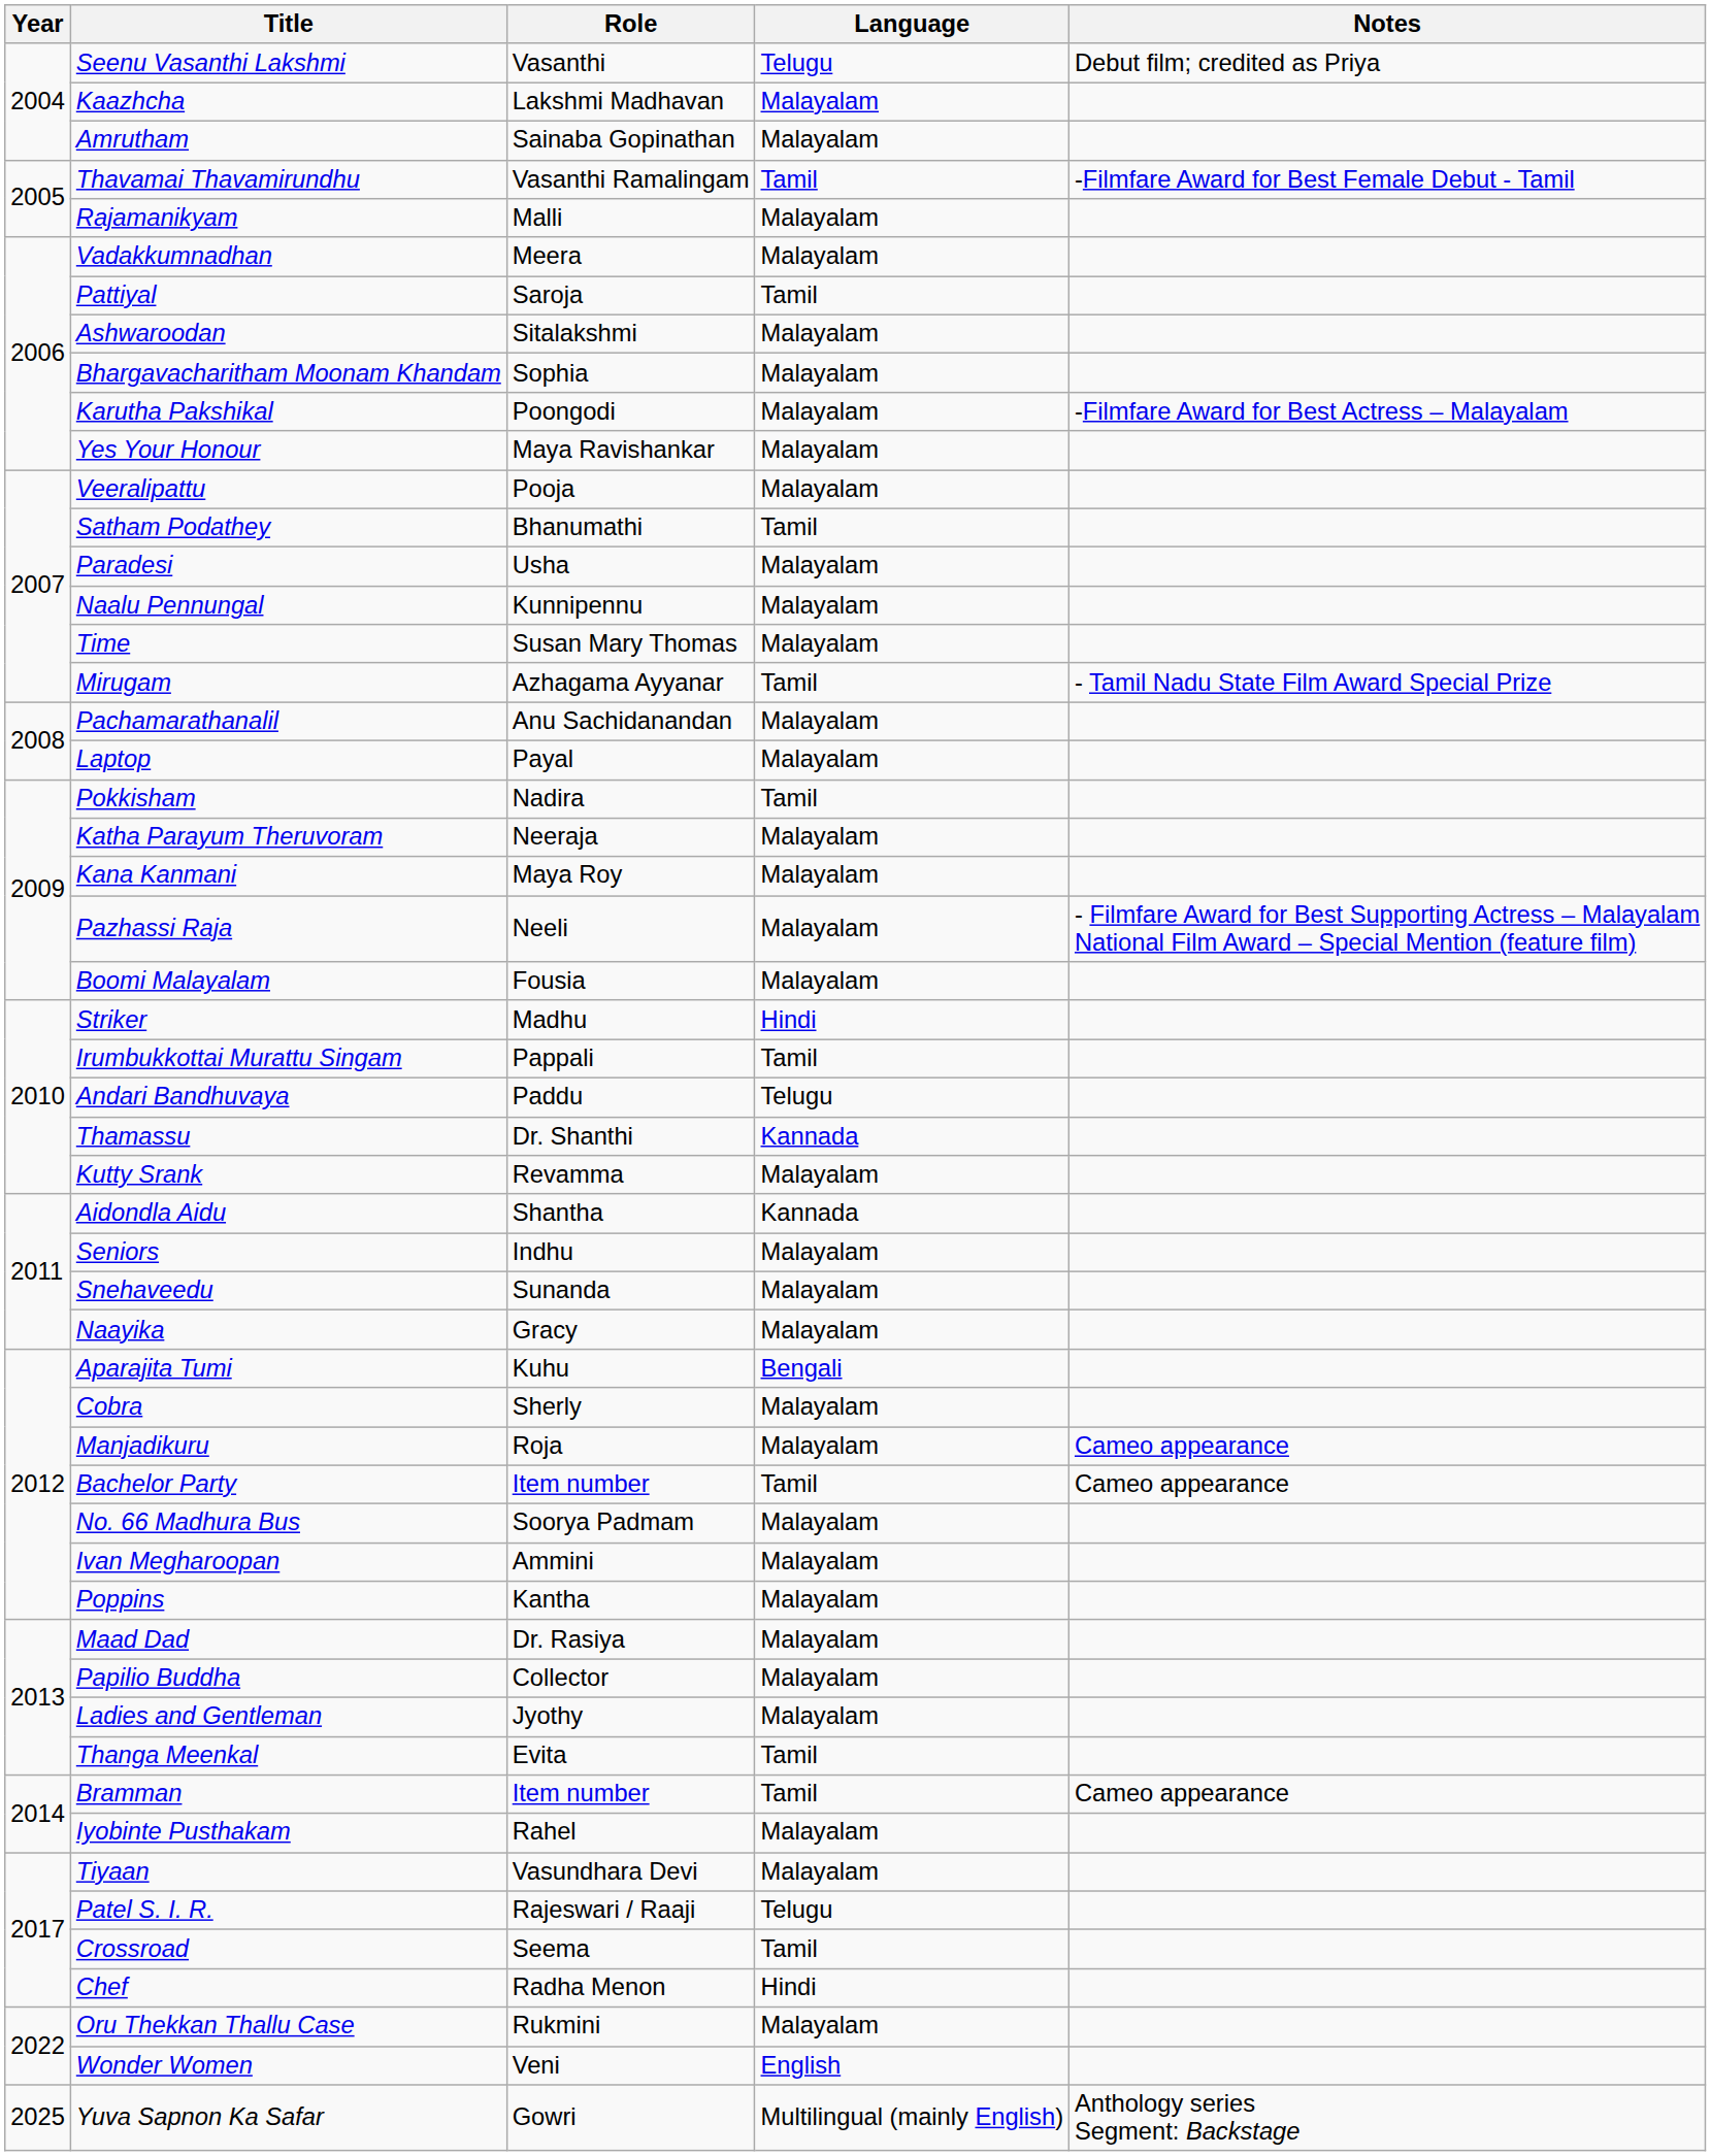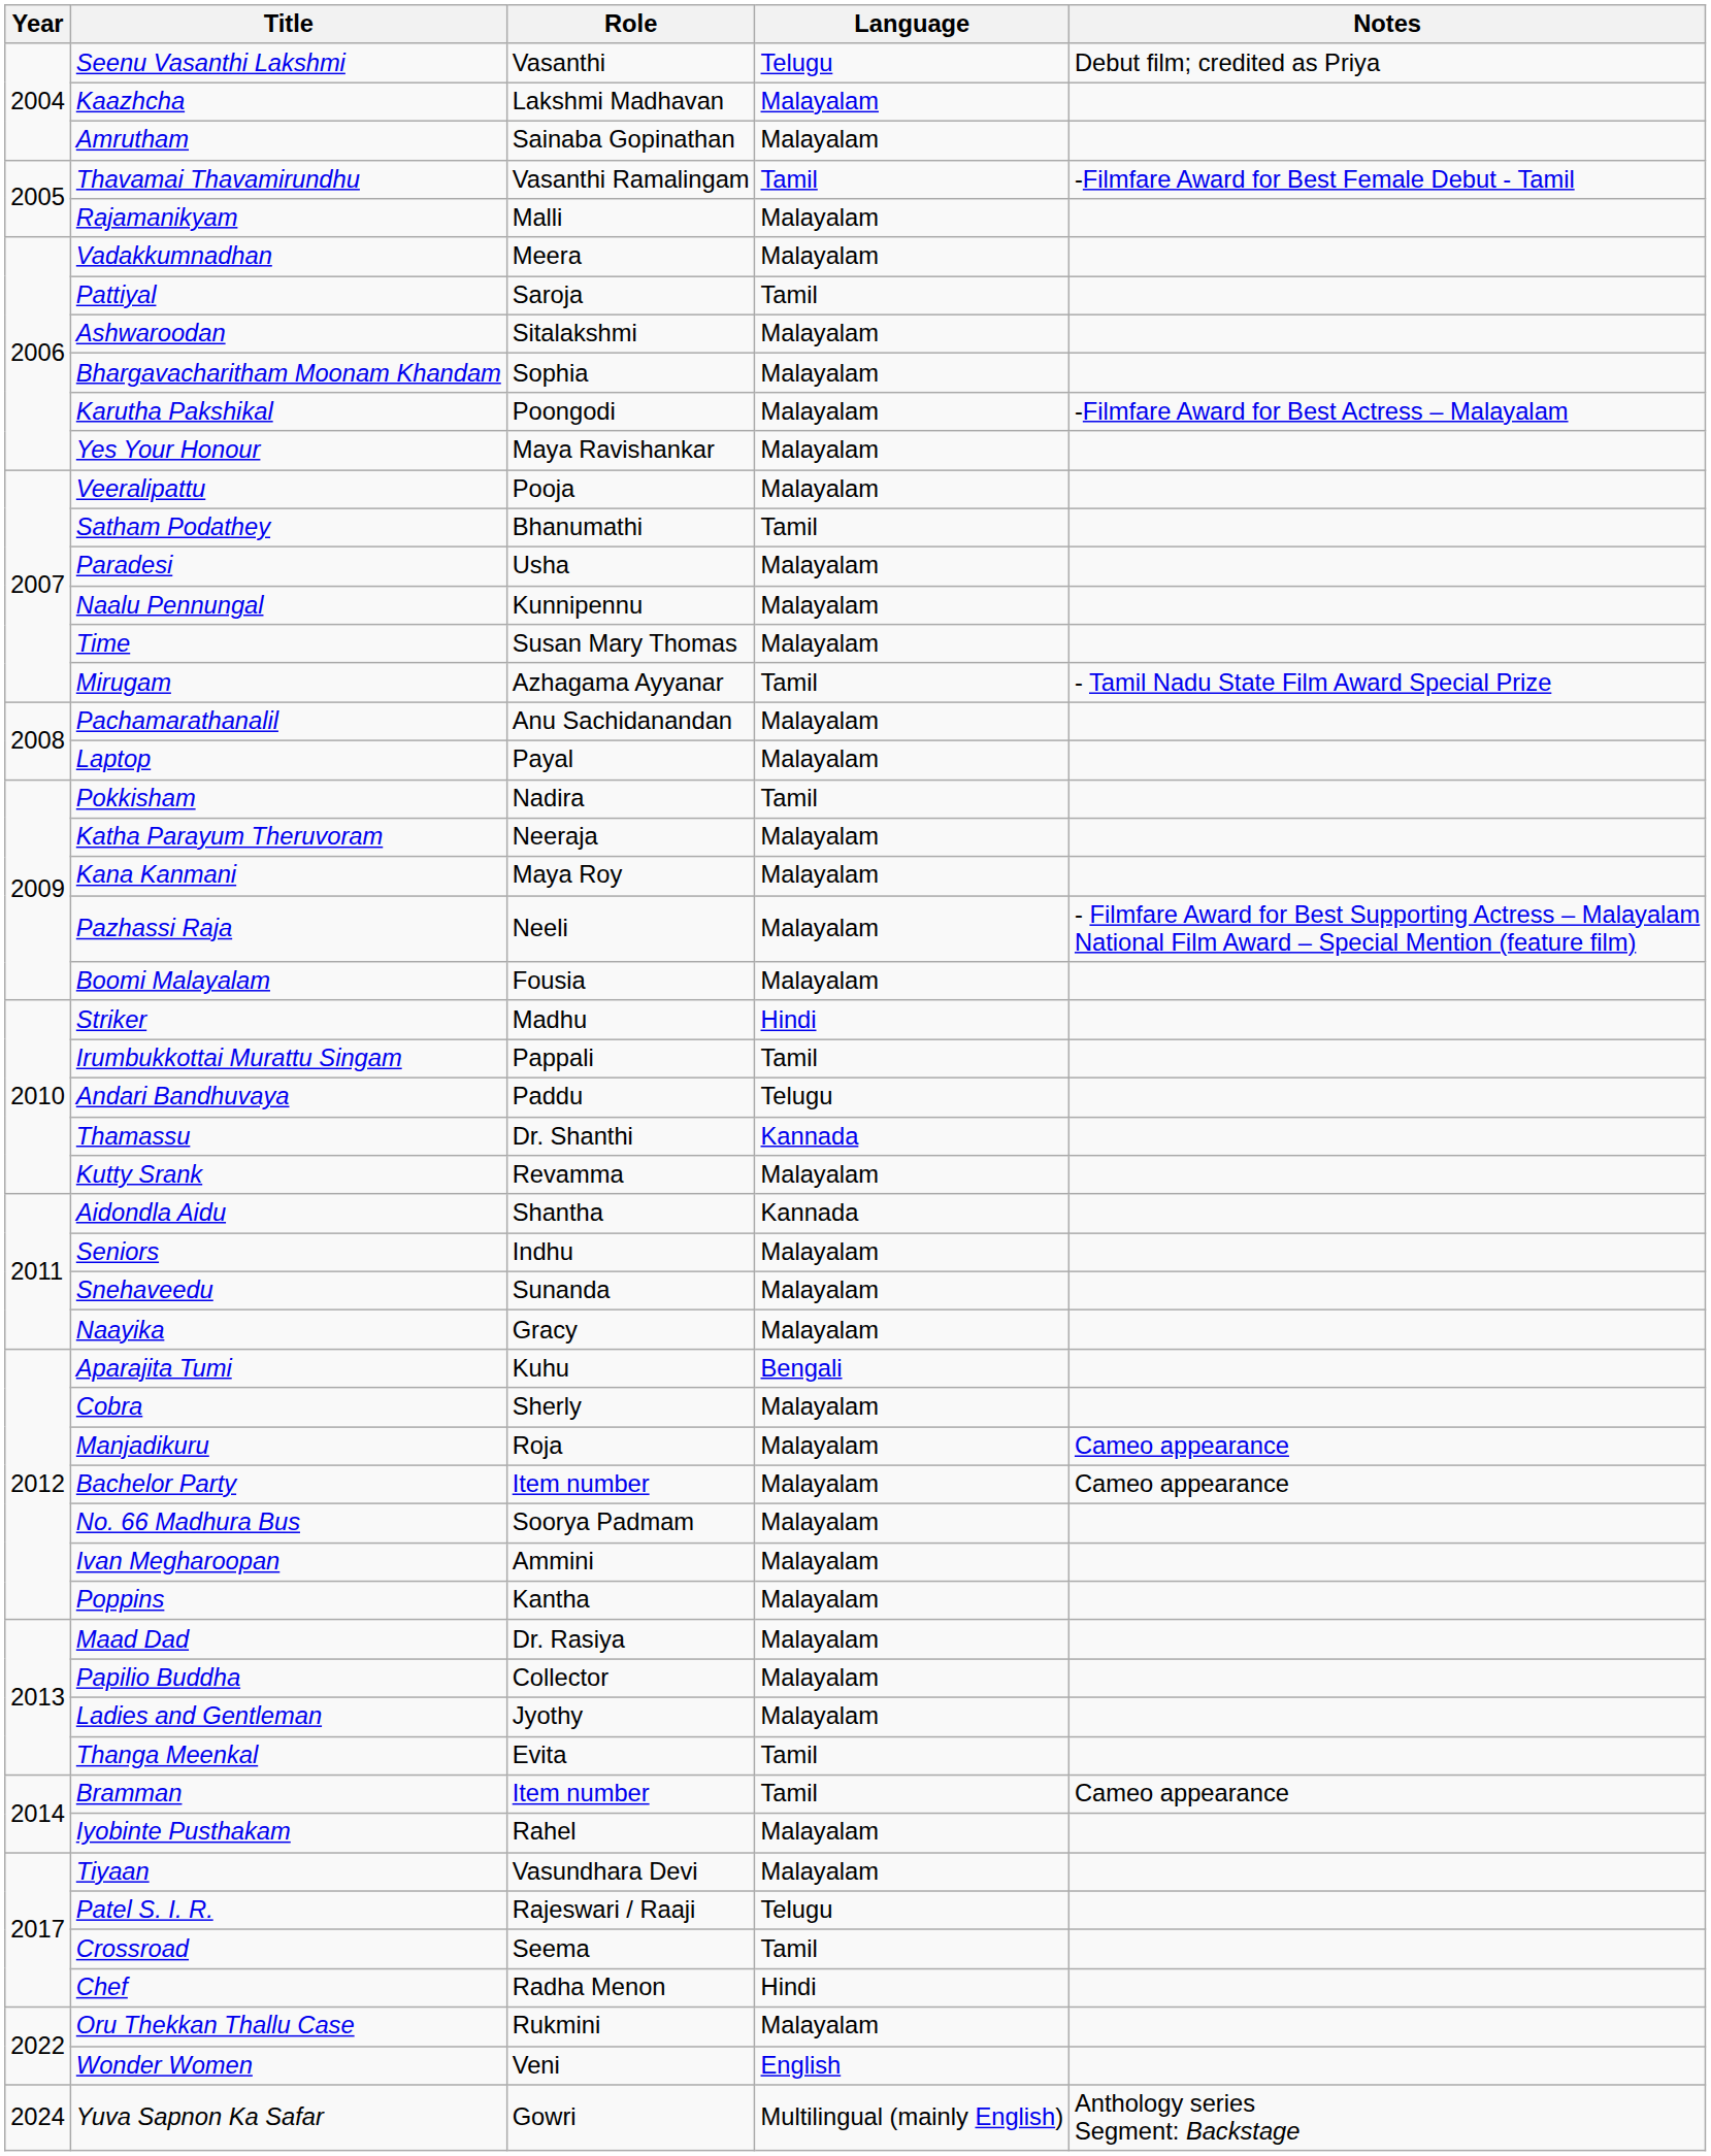 <table class="wikitable sortable">
 <tr>
 <th>Year</th>
 <th>Title</th>
 <th>Role</th>
 <th>Language</th>
 <th>Notes</th>
 </tr>
 <tr>
 <td rowspan=3>2004</td>
 <td><em><a href='#'>Seenu Vasanthi Lakshmi</a></em></td>
 <td>Vasanthi</td>
 <td><a href='#'>Telugu</a></td>
 <td>Debut film; credited as Priya</td>
 </tr>
 <tr>
 <td><em><a href='#'>Kaazhcha</a></em></td>
 <td>Lakshmi Madhavan</td>
 <td><a href='#'>Malayalam</a></td>
 <td></td>
 </tr>
 <tr>
 <td><em><a href='#'>Amrutham</a></em></td>
 <td>Sainaba Gopinathan</td>
 <td>Malayalam</td>
 <td></td>
 </tr>
 <tr>
 <td rowspan=2>2005</td>
 <td><em><a href='#'>Thavamai Thavamirundhu</a></em></td>
 <td>Vasanthi Ramalingam</td>
 <td><a href='#'>Tamil</a></td>
 <td> -<a href='#'>Filmfare Award for Best Female Debut - Tamil</a></td>
 </tr>
 <tr>
 <td><em><a href='#'>Rajamanikyam</a></em></td>
 <td>Malli</td>
 <td>Malayalam</td>
 <td></td>
 </tr>
 <tr>
 <td rowspan=6>2006</td>
 <td><em><a href='#'>Vadakkumnadhan</a></em></td>
 <td>Meera</td>
 <td>Malayalam</td>
 <td></td>
 </tr>
 <tr>
 <td><em><a href='#'>Pattiyal</a></em></td>
 <td>Saroja</td>
 <td>Tamil</td>
 <td></td>
 </tr>
 <tr>
 <td><em><a href='#'>Ashwaroodan</a></em></td>
 <td>Sitalakshmi</td>
 <td>Malayalam</td>
 <td></td>
 </tr>
 <tr>
 <td><em><a href='#'>Bhargavacharitham Moonam Khandam</a></em></td>
 <td>Sophia</td>
 <td>Malayalam</td>
 <td></td>
 </tr>
 <tr>
 <td><em><a href='#'>Karutha Pakshikal</a></em></td>
 <td>Poongodi</td>
 <td>Malayalam</td>
 <td> -<a href='#'>Filmfare Award for Best Actress – Malayalam</a></td>
 </tr>
 <tr>
 <td><em><a href='#'>Yes Your Honour</a></em></td>
 <td>Maya Ravishankar</td>
 <td>Malayalam</td>
 <td></td>
 </tr>
 <tr>
 <td rowspan=6>2007</td>
 <td><em><a href='#'>Veeralipattu</a></em></td>
 <td>Pooja</td>
 <td>Malayalam</td>
 <td></td>
 </tr>
 <tr>
 <td><em><a href='#'>Satham Podathey</a></em></td>
 <td>Bhanumathi</td>
 <td>Tamil</td>
 <td></td>
 </tr>
 <tr>
 <td><em><a href='#'>Paradesi</a></em></td>
 <td>Usha</td>
 <td>Malayalam</td>
 <td></td>
 </tr>
 <tr>
 <td><em><a href='#'>Naalu Pennungal</a></em></td>
 <td>Kunnipennu</td>
 <td>Malayalam</td>
 <td></td>
 </tr>
 <tr>
 <td><em><a href='#'>Time</a></em></td>
 <td>Susan Mary Thomas</td>
 <td>Malayalam</td>
 <td></td>
 </tr>
 <tr>
 <td><em><a href='#'>Mirugam</a></em></td>
 <td>Azhagama Ayyanar</td>
 <td>Tamil</td>
 <td> - <a href='#'>Tamil Nadu State Film Award Special Prize</a></td>
 </tr>
 <tr>
 <td rowspan=2>2008</td>
 <td><em><a href='#'>Pachamarathanalil</a></em></td>
 <td>Anu Sachidanandan</td>
 <td>Malayalam</td>
 <td></td>
 </tr>
 <tr>
 <td><em><a href='#'>Laptop</a></em></td>
 <td>Payal</td>
 <td>Malayalam</td>
 <td></td>
 </tr>
 <tr>
 <td rowspan=5>2009</td>
 <td><em><a href='#'>Pokkisham</a></em></td>
 <td>Nadira</td>
 <td>Tamil</td>
 <td></td>
 </tr>
 <tr>
 <td><em><a href='#'>Katha Parayum Theruvoram</a></em></td>
 <td>Neeraja</td>
 <td>Malayalam</td>
 <td></td>
 </tr>
 <tr>
 <td><em><a href='#'>Kana Kanmani</a></em></td>
 <td>Maya Roy</td>
 <td>Malayalam</td>
 <td></td>
 </tr>
 <tr>
 <td><em><a href='#'>Pazhassi Raja</a></em></td>
 <td>Neeli</td>
 <td>Malayalam</td>
 <td> - <a href='#'>Filmfare Award for Best Supporting Actress – Malayalam</a><br><a href='#'>National Film Award – Special Mention (feature film)</a></td>
 </tr>
 <tr>
 <td><em><a href='#'>Boomi Malayalam</a></em></td>
 <td>Fousia</td>
 <td>Malayalam</td>
 <td></td>
 </tr>
 <tr>
 <td rowspan=5>2010</td>
 <td><em><a href='#'>Striker</a></em></td>
 <td>Madhu</td>
 <td><a href='#'>Hindi</a></td>
 <td></td>
 </tr>
 <tr>
 <td><em><a href='#'>Irumbukkottai Murattu Singam</a></em></td>
 <td>Pappali</td>
 <td>Tamil</td>
 <td></td>
 </tr>
 <tr>
 <td><em><a href='#'>Andari Bandhuvaya</a></em></td>
 <td>Paddu</td>
 <td>Telugu</td>
 <td></td>
 </tr>
 <tr>
 <td><em><a href='#'>Thamassu</a></em></td>
 <td>Dr. Shanthi</td>
 <td><a href='#'>Kannada</a></td>
 <td></td>
 </tr>
 <tr>
 <td><em><a href='#'>Kutty Srank</a></em></td>
 <td>Revamma</td>
 <td>Malayalam</td>
 <td></td>
 </tr>
 <tr>
 <td rowspan=4>2011</td>
 <td><em><a href='#'>Aidondla Aidu</a></em></td>
 <td>Shantha</td>
 <td>Kannada</td>
 <td></td>
 </tr>
 <tr>
 <td><em><a href='#'>Seniors</a></em></td>
 <td>Indhu</td>
 <td>Malayalam</td>
 <td></td>
 </tr>
 <tr>
 <td><em><a href='#'>Snehaveedu</a></em></td>
 <td>Sunanda</td>
 <td>Malayalam</td>
 <td></td>
 </tr>
 <tr>
 <td><em><a href='#'>Naayika</a></em></td>
 <td>Gracy</td>
 <td>Malayalam</td>
 <td></td>
 </tr>
 <tr>
 <td rowspan=7>2012</td>
 <td><em><a href='#'>Aparajita Tumi</a></em></td>
 <td>Kuhu</td>
 <td><a href='#'>Bengali</a></td>
 <td></td>
 </tr>
 <tr>
 <td><em><a href='#'>Cobra</a></em></td>
 <td>Sherly</td>
 <td>Malayalam</td>
 <td></td>
 </tr>
 <tr>
 <td><em><a href='#'>Manjadikuru</a></em></td>
 <td>Roja</td>
 <td>Malayalam</td>
 <td><a href='#'>Cameo appearance</a></td>
 </tr>
 <tr>
 <td><em><a href='#'>Bachelor Party</a></em></td>
 <td><a href='#'>Item number</a></td>
-<td>Tamil</td>
+<td>Malayalam</td>
 <td>Cameo appearance</td>
 </tr>
 <tr>
 <td><em><a href='#'>No. 66 Madhura Bus</a></em></td>
 <td>Soorya Padmam</td>
 <td>Malayalam</td>
 <td></td>
 </tr>
 <tr>
 <td><em><a href='#'>Ivan Megharoopan</a></em></td>
 <td>Ammini</td>
 <td>Malayalam</td>
 <td></td>
 </tr>
 <tr>
 <td><em><a href='#'>Poppins</a></em></td>
 <td>Kantha</td>
 <td>Malayalam</td>
 <td></td>
 </tr>
 <tr>
 <td rowspan=4>2013</td>
 <td><em><a href='#'>Maad Dad</a></em></td>
 <td>Dr. Rasiya</td>
 <td>Malayalam</td>
 <td></td>
 </tr>
 <tr>
 <td><em><a href='#'>Papilio Buddha</a></em></td>
 <td>Collector</td>
 <td>Malayalam</td>
 <td></td>
 </tr>
 <tr>
 <td><em><a href='#'>Ladies and Gentleman</a></em></td>
 <td>Jyothy</td>
 <td>Malayalam</td>
 <td></td>
 </tr>
 <tr>
 <td><em><a href='#'>Thanga Meenkal</a></em></td>
 <td>Evita</td>
 <td>Tamil</td>
 <td></td>
 </tr>
 <tr>
 <td rowspan=2>2014</td>
 <td><em><a href='#'>Bramman</a></em></td>
 <td><a href='#'>Item number</a></td>
 <td>Tamil</td>
 <td>Cameo appearance</td>
 </tr>
 <tr>
 <td><em><a href='#'>Iyobinte Pusthakam</a></em></td>
 <td>Rahel</td>
 <td>Malayalam</td>
 <td></td>
 </tr>
 <tr>
 <td rowspan=4>2017</td>
 <td><em><a href='#'>Tiyaan</a></em></td>
 <td>Vasundhara Devi</td>
 <td>Malayalam</td>
 <td></td>
 </tr>
 <tr>
 <td><em><a href='#'>Patel S. I. R.</a></em></td>
 <td>Rajeswari / Raaji</td>
 <td>Telugu</td>
 <td></td>
 </tr>
 <tr>
 <td><em><a href='#'>Crossroad</a></em></td>
 <td>Seema</td>
 <td>Tamil</td>
 <td></td>
 </tr>
 <tr>
 <td><em><a href='#'>Chef</a></em></td>
 <td>Radha Menon</td>
 <td>Hindi</td>
 <td></td>
 </tr>
 <tr>
 <td rowspan=2>2022</td>
 <td><em><a href='#'>Oru Thekkan Thallu Case</a></em></td>
 <td>Rukmini</td>
 <td>Malayalam</td>
 <td></td>
 </tr>
 <tr>
 <td><em><a href='#'>Wonder Women</a></em></td>
 <td>Veni</td>
 <td><a href='#'>English</a></td>
 <td></td>
 </tr>
 <tr>
-<td>2025</td>
+<td>2024</td>
 <td><em>Yuva Sapnon Ka Safar</em></td>
 <td>Gowri</td>
 <td>Multilingual (mainly <a href='#'>English</a>)</td>
 <td>Anthology series<br>Segment: <em>Backstage</em></td>
 </tr>
 </table>
